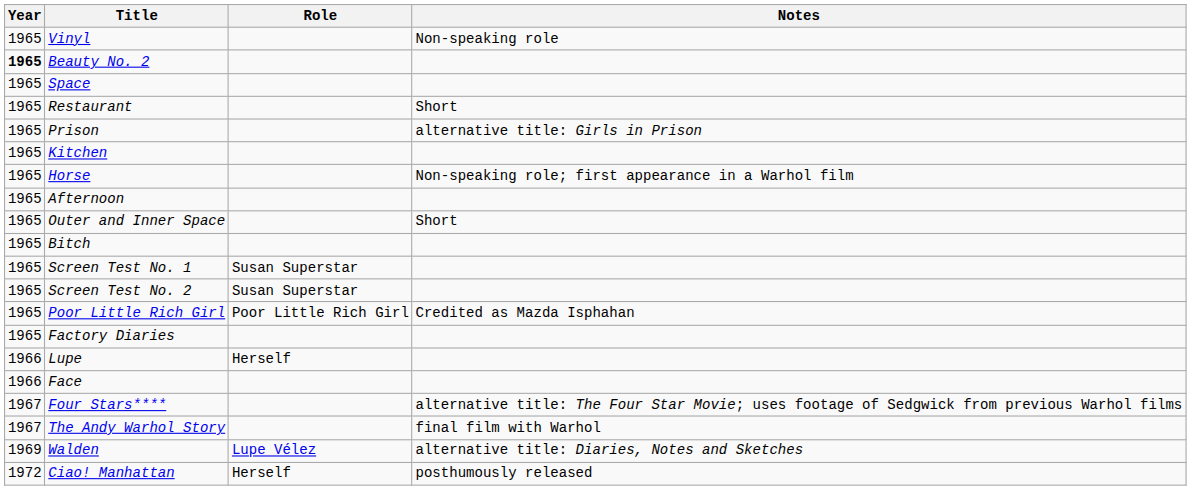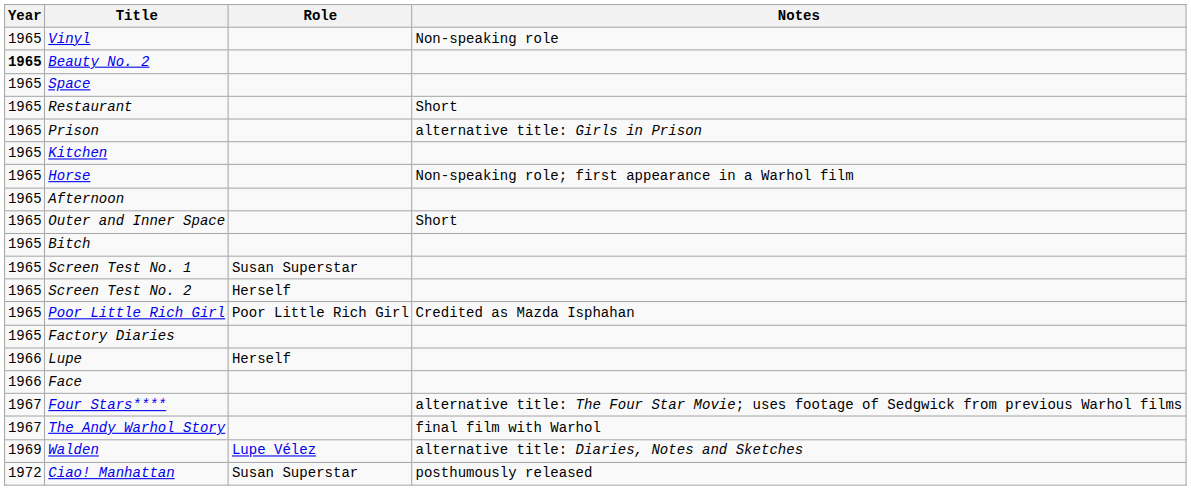 <table class="wikitable sortable">
 <tr>
 <th>Year</th>
 <th>Title</th>
 <th>Role</th>
 <th class="unsortable">Notes</th>
 </tr>
 <tr>
 <td>1965</td>
 <td><em><a href='#'>Vinyl</a></em></td>
 <td></td>
 <td>Non-speaking role</td>
 </tr>
 <tr>
 <td><strong>1965</strong></td>
 <td><em><a href='#'>Beauty No. 2</a></em></td>
 <td></td>
 <td></td>
 </tr>
 <tr>
 <td>1965</td>
 <td><em><a href='#'>Space</a></em></td>
 <td></td>
 <td></td>
 </tr>
 <tr>
 <td>1965</td>
 <td><em>Restaurant</em></td>
 <td></td>
 <td>Short</td>
 </tr>
 <tr>
 <td>1965</td>
 <td><em>Prison</em></td>
 <td></td>
 <td>alternative title: <em>Girls in Prison</em></td>
 </tr>
 <tr>
 <td>1965</td>
 <td><em><a href='#'>Kitchen</a></em></td>
 <td></td>
 <td></td>
 </tr>
 <tr>
 <td>1965</td>
 <td><em><a href='#'>Horse</a></em></td>
 <td></td>
 <td>Non-speaking role; first appearance in a Warhol film</td>
 </tr>
 <tr>
 <td>1965</td>
 <td><em>Afternoon</em></td>
 <td></td>
 <td></td>
 </tr>
 <tr>
 <td>1965</td>
 <td><em>Outer and Inner Space</em></td>
 <td></td>
 <td>Short</td>
 </tr>
 <tr>
 <td>1965</td>
 <td><em>Bitch</em></td>
 <td></td>
 <td></td>
 </tr>
 <tr>
 <td>1965</td>
 <td><em>Screen Test No. 1</em></td>
 <td>Susan Superstar</td>
 <td></td>
 </tr>
 <tr>
 <td>1965</td>
 <td><em>Screen Test No. 2</em></td>
-<td>Susan Superstar</td>
+<td>Herself</td>
 <td></td>
 </tr>
 <tr>
 <td>1965</td>
 <td><em><a href='#'>Poor Little Rich Girl</a></em></td>
 <td>Poor Little Rich Girl</td>
 <td>Credited as Mazda Isphahan</td>
 </tr>
 <tr>
 <td>1965</td>
 <td><em>Factory Diaries</em></td>
 <td></td>
 <td></td>
 </tr>
 <tr>
 <td>1966</td>
 <td><em>Lupe</em></td>
 <td>Herself</td>
 <td></td>
 </tr>
 <tr>
 <td>1966</td>
 <td><em>Face</em></td>
 <td></td>
 <td></td>
 </tr>
 <tr>
 <td>1967</td>
 <td><em><a href='#'>Four Stars****</a></em></td>
 <td></td>
 <td>alternative title: <em>The Four Star Movie</em>; uses footage of Sedgwick from previous Warhol films</td>
 </tr>
 <tr>
 <td>1967</td>
 <td><em><a href='#'>The Andy Warhol Story</a></em></td>
 <td></td>
 <td>final film with Warhol</td>
 </tr>
 <tr>
 <td>1969</td>
 <td><em><a href='#'>Walden</a></em></td>
 <td><a href='#'>Lupe Vélez</a></td>
 <td>alternative title: <em>Diaries, Notes and Sketches</em></td>
 </tr>
 <tr>
 <td>1972</td>
 <td><em><a href='#'>Ciao! Manhattan</a></em></td>
-<td>Herself</td>
+<td>Susan Superstar</td>
 <td>posthumously released</td>
 </tr>
 </table>
